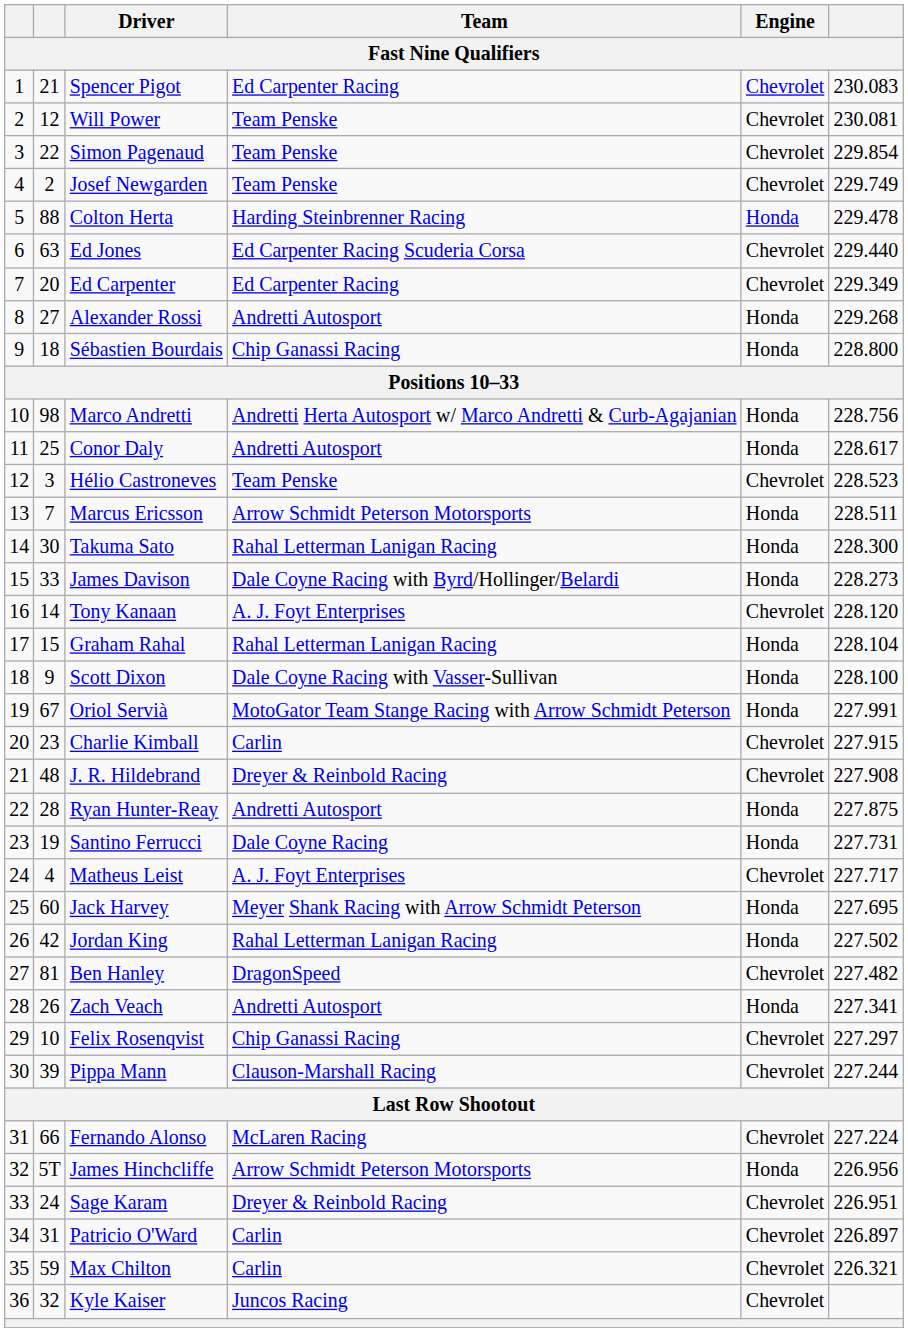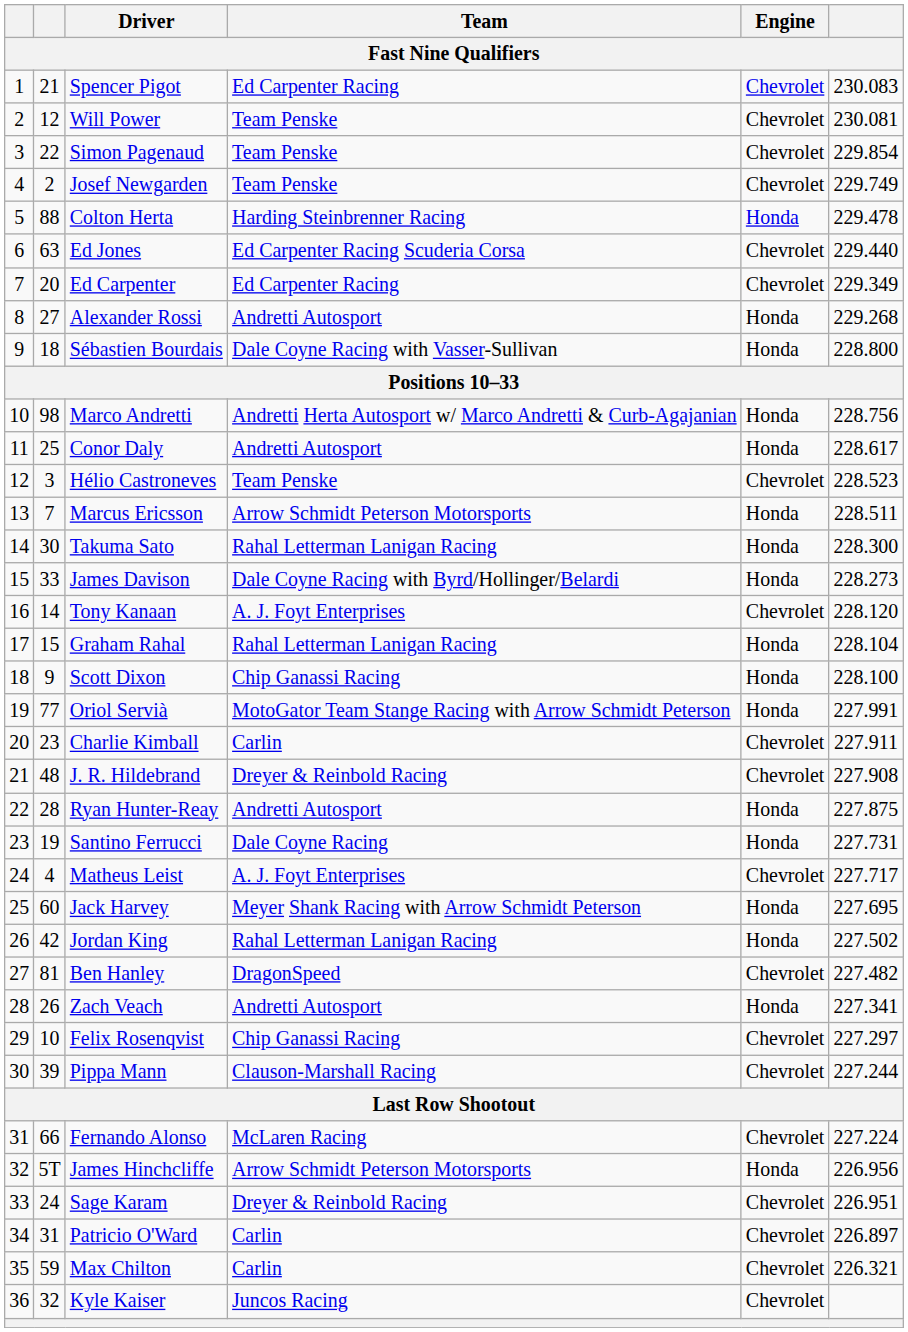 <table class="wikitable" style="font-size:95%;">
 <tr>
 <th></th>
 <th></th>
 <th>Driver</th>
 <th>Team</th>
 <th>Engine</th>
 <th></th>
 </tr>
 <tr>
 <th colspan=6>Fast Nine Qualifiers</th>
 </tr>
 <tr>
 <td style="text-align:center;">1</td>
 <td style="text-align:center;">21</td>
 <td> <a href='#'>Spencer Pigot</a></td>
 <td><a href='#'>Ed Carpenter Racing</a></td>
 <td><a href='#'>Chevrolet</a></td>
 <td style="text-align:center;">230.083</td>
 </tr>
 <tr>
 <td style="text-align:center;">2</td>
 <td style="text-align:center;">12</td>
 <td> <a href='#'>Will Power</a> </td>
 <td><a href='#'>Team Penske</a></td>
 <td>Chevrolet</td>
 <td style="text-align:center;">230.081</td>
 </tr>
 <tr>
 <td style="text-align:center;">3</td>
 <td style="text-align:center;">22</td>
 <td> <a href='#'>Simon Pagenaud</a></td>
 <td><a href='#'>Team Penske</a></td>
 <td>Chevrolet</td>
 <td style="text-align:center;">229.854</td>
 </tr>
 <tr>
 <td style="text-align:center;">4</td>
 <td style="text-align:center;">2</td>
 <td> <a href='#'>Josef Newgarden</a></td>
 <td><a href='#'>Team Penske</a></td>
 <td>Chevrolet</td>
 <td style="text-align:center;">229.749</td>
 </tr>
 <tr>
 <td style="text-align:center;">5</td>
 <td style="text-align:center;">88</td>
 <td> <a href='#'>Colton Herta</a> </td>
 <td><a href='#'>Harding Steinbrenner Racing</a></td>
 <td><a href='#'>Honda</a></td>
 <td style="text-align:center;">229.478</td>
 </tr>
 <tr>
 <td style="text-align:center;">6</td>
 <td style="text-align:center;">63</td>
 <td> <a href='#'>Ed Jones</a></td>
 <td><a href='#'>Ed Carpenter Racing</a> <a href='#'>Scuderia Corsa</a></td>
 <td>Chevrolet</td>
 <td style="text-align:center;">229.440</td>
 </tr>
 <tr>
 <td style="text-align:center;">7</td>
 <td style="text-align:center;">20</td>
 <td> <a href='#'>Ed Carpenter</a></td>
 <td><a href='#'>Ed Carpenter Racing</a></td>
 <td>Chevrolet</td>
 <td style="text-align:center;">229.349</td>
 </tr>
 <tr>
 <td style="text-align:center;">8</td>
 <td style="text-align:center;">27</td>
 <td> <a href='#'>Alexander Rossi</a> </td>
 <td><a href='#'>Andretti Autosport</a></td>
 <td>Honda</td>
 <td style="text-align:center;">229.268</td>
 </tr>
 <tr>
 <td style="text-align:center;">9</td>
 <td style="text-align:center;">18</td>
 <td> <a href='#'>Sébastien Bourdais</a></td>
-<td><a href='#'>Chip Ganassi Racing</a></td>
+<td><a href='#'>Dale Coyne Racing</a> with <a href='#'>Vasser</a>-Sullivan</td>
 <td>Honda</td>
 <td style="text-align:center;">228.800</td>
 </tr>
 <tr>
 <th colspan=6>Positions 10–33</th>
 </tr>
 <tr>
 <td style="text-align:center;">10</td>
 <td style="text-align:center;">98</td>
 <td> <a href='#'>Marco Andretti</a></td>
 <td><a href='#'>Andretti</a> <a href='#'>Herta Autosport</a> w/ <a href='#'>Marco Andretti</a> & <a href='#'>Curb-Agajanian</a></td>
 <td>Honda</td>
 <td style="text-align:center;">228.756</td>
 </tr>
 <tr>
 <td style="text-align:center;">11</td>
 <td style="text-align:center;">25</td>
 <td> <a href='#'>Conor Daly</a></td>
 <td><a href='#'>Andretti Autosport</a></td>
 <td>Honda</td>
 <td style="text-align:center;">228.617</td>
 </tr>
 <tr>
 <td style="text-align:center;">12</td>
 <td style="text-align:center;">3</td>
 <td> <a href='#'>Hélio Castroneves</a> </td>
 <td><a href='#'>Team Penske</a></td>
 <td>Chevrolet</td>
 <td style="text-align:center;">228.523</td>
 </tr>
 <tr>
 <td style="text-align:center;">13</td>
 <td style="text-align:center;">7</td>
 <td> <a href='#'>Marcus Ericsson</a> </td>
 <td><a href='#'>Arrow Schmidt Peterson Motorsports</a></td>
 <td>Honda</td>
 <td style="text-align:center;">228.511</td>
 </tr>
 <tr>
 <td style="text-align:center;">14</td>
 <td style="text-align:center;">30</td>
 <td> <a href='#'>Takuma Sato</a> </td>
 <td><a href='#'>Rahal Letterman Lanigan Racing</a></td>
 <td>Honda</td>
 <td style="text-align:center;">228.300</td>
 </tr>
 <tr>
 <td style="text-align:center;">15</td>
 <td style="text-align:center;">33</td>
 <td> <a href='#'>James Davison</a></td>
 <td><a href='#'>Dale Coyne Racing</a> with <a href='#'>Byrd</a>/Hollinger/<a href='#'>Belardi</a></td>
 <td>Honda</td>
 <td style="text-align:center;">228.273</td>
 </tr>
 <tr>
 <td style="text-align:center;">16</td>
 <td style="text-align:center;">14</td>
 <td> <a href='#'>Tony Kanaan</a> </td>
 <td><a href='#'>A. J. Foyt Enterprises</a></td>
 <td>Chevrolet</td>
 <td style="text-align:center;">228.120</td>
 </tr>
 <tr>
 <td style="text-align:center;">17</td>
 <td style="text-align:center;">15</td>
 <td> <a href='#'>Graham Rahal</a></td>
 <td><a href='#'>Rahal Letterman Lanigan Racing</a></td>
 <td>Honda</td>
 <td style="text-align:center;">228.104</td>
 </tr>
 <tr>
 <td style="text-align:center;">18</td>
 <td style="text-align:center;">9</td>
 <td> <a href='#'>Scott Dixon</a> </td>
-<td><a href='#'>Dale Coyne Racing</a> with <a href='#'>Vasser</a>-Sullivan</td>
+<td><a href='#'>Chip Ganassi Racing</a></td>
 <td>Honda</td>
 <td style="text-align:center;">228.100</td>
 </tr>
 <tr>
 <td style="text-align:center;">19</td>
-<td style="text-align:center;">67</td>
+<td style="text-align:center;">77</td>
 <td> <a href='#'>Oriol Servià</a></td>
 <td><a href='#'>MotoGator Team Stange Racing</a> with <a href='#'>Arrow Schmidt Peterson</a></td>
 <td>Honda</td>
 <td style="text-align:center;">227.991</td>
 </tr>
 <tr>
 <td style="text-align:center;">20</td>
 <td style="text-align:center;">23</td>
 <td> <a href='#'>Charlie Kimball</a></td>
 <td><a href='#'>Carlin</a></td>
 <td>Chevrolet</td>
-<td style="text-align:center;">227.915</td>
+<td style="text-align:center;">227.911</td>
 </tr>
 <tr>
 <td style="text-align:center;">21</td>
 <td style="text-align:center;">48</td>
 <td> <a href='#'>J. R. Hildebrand</a></td>
 <td><a href='#'>Dreyer & Reinbold Racing</a></td>
 <td>Chevrolet</td>
 <td style="text-align:center;">227.908</td>
 </tr>
 <tr>
 <td style="text-align:center;">22</td>
 <td style="text-align:center;">28</td>
 <td> <a href='#'>Ryan Hunter-Reay</a> </td>
 <td><a href='#'>Andretti Autosport</a></td>
 <td>Honda</td>
 <td style="text-align:center;">227.875</td>
 </tr>
 <tr>
 <td style="text-align:center;">23</td>
 <td style="text-align:center;">19</td>
 <td> <a href='#'>Santino Ferrucci</a> </td>
 <td><a href='#'>Dale Coyne Racing</a></td>
 <td>Honda</td>
 <td style="text-align:center;">227.731</td>
 </tr>
 <tr>
 <td style="text-align:center;">24</td>
 <td style="text-align:center;">4</td>
 <td> <a href='#'>Matheus Leist</a></td>
 <td><a href='#'>A. J. Foyt Enterprises</a></td>
 <td>Chevrolet</td>
 <td style="text-align:center;">227.717</td>
 </tr>
 <tr>
 <td style="text-align:center;">25</td>
 <td style="text-align:center;">60</td>
 <td> <a href='#'>Jack Harvey</a></td>
 <td><a href='#'>Meyer</a> <a href='#'>Shank Racing</a> with <a href='#'>Arrow Schmidt Peterson</a></td>
 <td>Honda</td>
 <td style="text-align:center;">227.695</td>
 </tr>
 <tr>
 <td style="text-align:center;">26</td>
 <td style="text-align:center;">42</td>
 <td> <a href='#'>Jordan King</a> </td>
 <td><a href='#'>Rahal Letterman Lanigan Racing</a></td>
 <td>Honda</td>
 <td style="text-align:center;">227.502</td>
 </tr>
 <tr>
 <td style="text-align:center;">27</td>
 <td style="text-align:center;">81</td>
 <td> <a href='#'>Ben Hanley</a> </td>
 <td><a href='#'>DragonSpeed</a></td>
 <td>Chevrolet</td>
 <td style="text-align:center;">227.482</td>
 </tr>
 <tr>
 <td style="text-align:center;">28</td>
 <td style="text-align:center;">26</td>
 <td> <a href='#'>Zach Veach</a></td>
 <td><a href='#'>Andretti Autosport</a></td>
 <td>Honda</td>
 <td style="text-align:center;">227.341</td>
 </tr>
 <tr>
 <td style="text-align:center;">29</td>
 <td style="text-align:center;">10</td>
 <td> <a href='#'>Felix Rosenqvist</a> </td>
 <td><a href='#'>Chip Ganassi Racing</a></td>
 <td>Chevrolet</td>
 <td style="text-align:center;">227.297</td>
 </tr>
 <tr>
 <td style="text-align:center;">30</td>
 <td style="text-align:center;">39</td>
 <td> <a href='#'>Pippa Mann</a></td>
 <td><a href='#'>Clauson-Marshall Racing</a></td>
 <td>Chevrolet</td>
 <td style="text-align:center;">227.244</td>
 </tr>
 <tr>
 <th colspan=6>Last Row Shootout</th>
 </tr>
 <tr>
 <td style="text-align:center;">31</td>
 <td style="text-align:center;">66</td>
 <td> <a href='#'>Fernando Alonso</a></td>
 <td><a href='#'>McLaren Racing</a></td>
 <td>Chevrolet</td>
 <td style="text-align:center;">227.224</td>
 </tr>
 <tr>
 <td style="text-align:center;">32</td>
 <td style="text-align:center;">5T</td>
 <td> <a href='#'>James Hinchcliffe</a></td>
 <td><a href='#'>Arrow Schmidt Peterson Motorsports</a></td>
 <td>Honda</td>
 <td style="text-align:center;">226.956</td>
 </tr>
 <tr>
 <td style="text-align:center;">33</td>
 <td style="text-align:center;">24</td>
 <td> <a href='#'>Sage Karam</a></td>
 <td><a href='#'>Dreyer & Reinbold Racing</a></td>
 <td>Chevrolet</td>
 <td style="text-align:center;">226.951</td>
 </tr>
 <tr>
 <td style="text-align:center;">34</td>
 <td style="text-align:center;">31</td>
 <td> <a href='#'>Patricio O'Ward</a> </td>
 <td><a href='#'>Carlin</a></td>
 <td>Chevrolet</td>
 <td style="text-align:center;">226.897</td>
 </tr>
 <tr>
 <td style="text-align:center;">35</td>
 <td style="text-align:center;">59</td>
 <td> <a href='#'>Max Chilton</a></td>
 <td><a href='#'>Carlin</a></td>
 <td>Chevrolet</td>
 <td style="text-align:center;">226.321</td>
 </tr>
 <tr>
 <td style="text-align:center;">36</td>
 <td style="text-align:center;">32</td>
 <td> <a href='#'>Kyle Kaiser</a></td>
 <td><a href='#'>Juncos Racing</a></td>
 <td>Chevrolet</td>
 <td style="text-align:center;"></td>
 </tr>
 <tr>
 <th colspan=6></th>
 </tr>
 </table>
